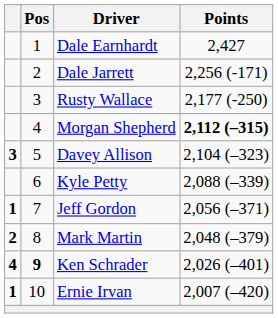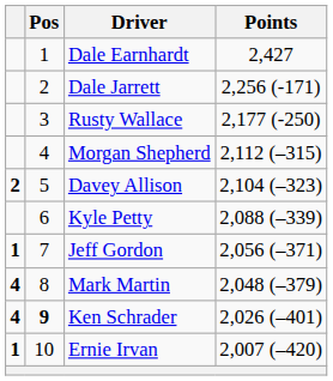 <table class="wikitable" style="font-size: 95%;">
 <tr>
 <th></th>
 <th>Pos</th>
 <th>Driver</th>
 <th>Points</th>
 </tr>
 <tr>
 <td align="left"></td>
 <td style="text-align:center;">1</td>
 <td><a href='#'>Dale Earnhardt</a></td>
 <td style="text-align:center;">2,427</td>
 </tr>
 <tr>
 <td align="left"></td>
 <td style="text-align:center;">2</td>
 <td><a href='#'>Dale Jarrett</a></td>
 <td style="text-align:center;">2,256 (-171)</td>
 </tr>
 <tr>
 <td align="left"></td>
 <td style="text-align:center;">3</td>
 <td><a href='#'>Rusty Wallace</a></td>
 <td style="text-align:center;">2,177 (-250)</td>
 </tr>
 <tr>
 <td align="left"></td>
 <td style="text-align:center;">4</td>
 <td><a href='#'>Morgan Shepherd</a></td>
-<td style="text-align:center;"><strong>2,112 (–315)</strong></td>
+<td style="text-align:center;">2,112 (–315)</td>
 </tr>
 <tr>
-<td align="left"> <strong>3</strong></td>
+<td align="left"> <strong>2</strong></td>
 <td style="text-align:center;">5</td>
 <td><a href='#'>Davey Allison</a></td>
 <td style="text-align:center;">2,104 (–323)</td>
 </tr>
 <tr>
 <td align="left"></td>
 <td style="text-align:center;">6</td>
 <td><a href='#'>Kyle Petty</a></td>
 <td style="text-align:center;">2,088 (–339)</td>
 </tr>
 <tr>
 <td align="left"> <strong>1</strong></td>
 <td style="text-align:center;">7</td>
 <td><a href='#'>Jeff Gordon</a></td>
 <td style="text-align:center;">2,056 (–371)</td>
 </tr>
 <tr>
-<td align="left"> <strong>2</strong></td>
+<td align="left"> <strong>4</strong></td>
 <td style="text-align:center;">8</td>
 <td><a href='#'>Mark Martin</a></td>
 <td style="text-align:center;">2,048 (–379)</td>
 </tr>
 <tr>
 <td align="left"> <strong>4</strong></td>
 <td style="text-align:center;"><strong>9</strong></td>
 <td><a href='#'>Ken Schrader</a></td>
 <td style="text-align:center;">2,026 (–401)</td>
 </tr>
 <tr>
 <td align="left"> <strong>1</strong></td>
 <td style="text-align:center;">10</td>
 <td><a href='#'>Ernie Irvan</a></td>
 <td style="text-align:center;">2,007 (–420)</td>
 </tr>
 <tr class="sortbottom">
 <th colspan="9"></th>
 </tr>
 </table>
